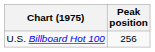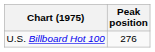 <table class="wikitable">
 <tr>
 <th align="left">Chart (1975)</th>
 <th align="left">Peak<br>position</th>
 </tr>
 <tr>
 <td align="left">U.S. <em><a href='#'>Billboard Hot 100</a></em></td>
-<td style="text-align:center;">256 </td>
+<td style="text-align:center;">276 </td>
 </tr>
 </table>
